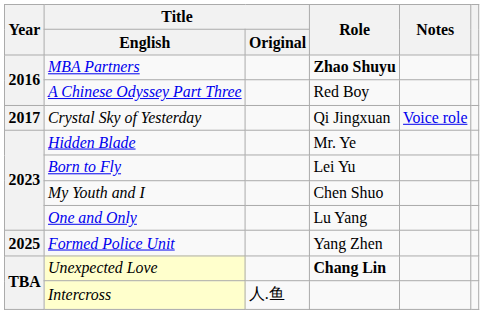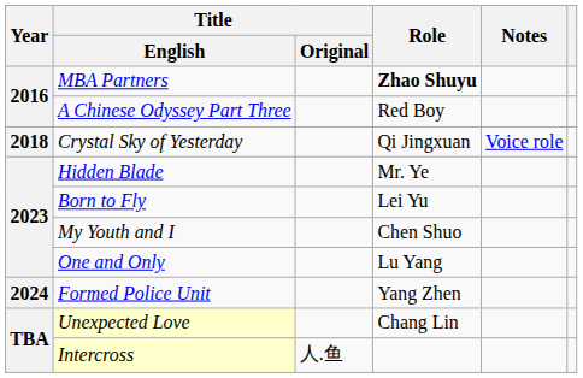 <table class="wikitable plainrowheaders sortable">
 <tr>
 <th scope=col rowspan=2>Year</th>
 <th scope=col colspan=2>Title</th>
 <th scope=col rowspan=2>Role</th>
 <th scope=col rowspan=2 class="unsortable">Notes</th>
 <th scope=col rowspan=2 class="unsortable"></th>
 </tr>
 <tr>
 <th>English</th>
 <th>Original</th>
 </tr>
 <tr>
 <th scope=row rowspan=2>2016</th>
 <td><em><a href='#'>MBA Partners</a></em></td>
 <td></td>
 <td><strong>Zhao Shuyu</strong></td>
 <td></td>
 <td></td>
 </tr>
 <tr>
 <td><em><a href='#'>A Chinese Odyssey Part Three</a></em></td>
 <td></td>
 <td>Red Boy</td>
 <td></td>
 <td></td>
 </tr>
 <tr>
-<th scope=row>2017</th>
+<th scope=row>2018</th>
 <td><em>Crystal Sky of Yesterday</em></td>
 <td></td>
 <td>Qi Jingxuan</td>
 <td><a href='#'>Voice role</a></td>
 <td></td>
 </tr>
 <tr>
 <th rowspan="4" scope="row">2023</th>
 <td><em><a href='#'>Hidden Blade</a></em></td>
 <td></td>
 <td>Mr. Ye</td>
 <td></td>
 <td></td>
 </tr>
 <tr>
 <td><em><a href='#'>Born to Fly</a></em></td>
 <td></td>
 <td>Lei Yu</td>
 <td></td>
 <td></td>
 </tr>
 <tr>
 <td><em>My Youth and I</em></td>
 <td></td>
 <td>Chen Shuo</td>
 <td></td>
 <td></td>
 </tr>
 <tr>
 <td><em><a href='#'>One and Only</a></em></td>
 <td></td>
 <td>Lu Yang</td>
 <td></td>
 <td></td>
 </tr>
 <tr>
-<th rowspan="1" scope="row">2025</th>
+<th rowspan="1" scope="row">2024</th>
 <td><em><a href='#'>Formed Police Unit</a></em></td>
 <td></td>
 <td>Yang Zhen</td>
 <td></td>
 <td></td>
 </tr>
 <tr>
 <th rowspan="2">TBA</th>
 <td style="background:#ffc;"><em>Unexpected Love</em></td>
 <td></td>
-<td><strong>Chang Lin</strong></td>
+<td>Chang Lin</td>
 <td></td>
 <td></td>
 </tr>
 <tr>
 <td style="background:#ffc;"><em>Intercross</em></td>
 <td>人.鱼</td>
 <td></td>
 <td></td>
 <td></td>
 </tr>
 </table>
